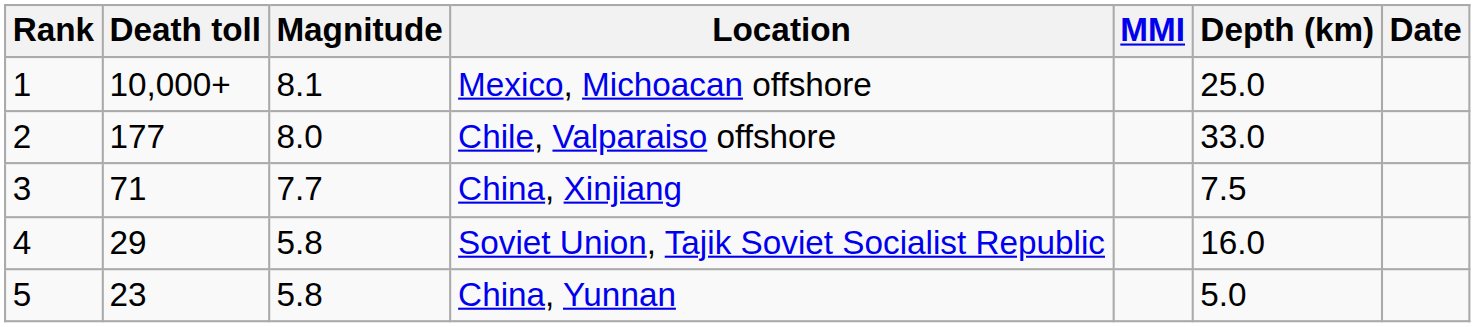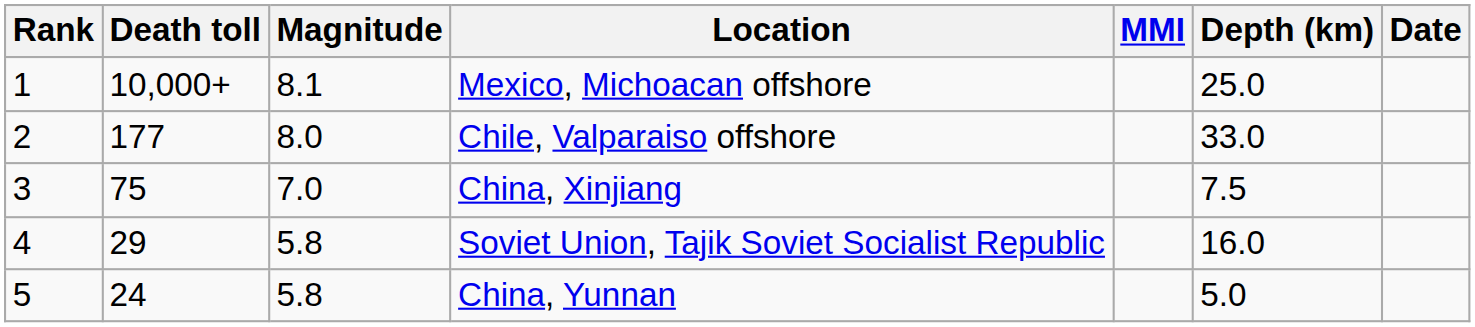 <table class="sortable wikitable" style="font-size:100%;">
 <tr>
 <th>Rank</th>
 <th>Death toll</th>
 <th>Magnitude</th>
 <th>Location</th>
 <th><a href='#'>MMI</a></th>
 <th>Depth (km)</th>
 <th>Date</th>
 </tr>
 <tr>
 <td>1</td>
 <td>10,000+</td>
 <td>8.1</td>
 <td> <a href='#'>Mexico</a>, <a href='#'>Michoacan</a> offshore</td>
 <td></td>
 <td>25.0</td>
 <td></td>
 </tr>
 <tr>
 <td>2</td>
 <td>177</td>
 <td>8.0</td>
 <td> <a href='#'>Chile</a>, <a href='#'>Valparaiso</a> offshore</td>
 <td></td>
 <td>33.0</td>
 <td></td>
 </tr>
 <tr>
 <td>3</td>
-<td>71</td>
-<td>7.7</td>
+<td>75</td>
+<td>7.0</td>
 <td> <a href='#'>China</a>, <a href='#'>Xinjiang</a></td>
 <td></td>
 <td>7.5</td>
 <td></td>
 </tr>
 <tr>
 <td>4</td>
 <td>29</td>
 <td>5.8</td>
 <td> <a href='#'>Soviet Union</a>, <a href='#'>Tajik Soviet Socialist Republic</a></td>
 <td></td>
 <td>16.0</td>
 <td></td>
 </tr>
 <tr>
 <td>5</td>
-<td>23</td>
+<td>24</td>
 <td>5.8</td>
 <td> <a href='#'>China</a>, <a href='#'>Yunnan</a></td>
 <td></td>
 <td>5.0</td>
 <td></td>
 </tr>
 </table>
